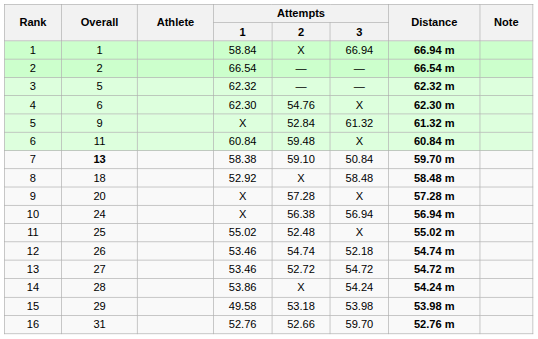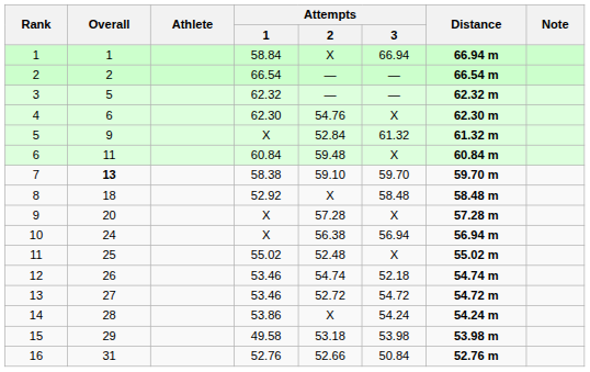 <table class="wikitable" style=" text-align:center; font-size:110%;" width="95%">
 <tr>
 <th rowspan="2">Rank</th>
 <th rowspan="2">Overall</th>
 <th rowspan="2">Athlete</th>
 <th colspan="3">Attempts</th>
 <th rowspan="2">Distance</th>
 <th rowspan="2">Note</th>
 </tr>
 <tr>
 <th>1</th>
 <th>2</th>
 <th>3</th>
 </tr>
 <tr style="background:#ccffcc;">
 <td>1</td>
 <td>1</td>
 <td align=left></td>
 <td>58.84</td>
 <td>X</td>
 <td>66.94</td>
 <td><strong>66.94 m </strong></td>
 <td></td>
 </tr>
 <tr style="background:#ccffcc;">
 <td>2</td>
 <td>2</td>
 <td align=left></td>
 <td>66.54</td>
 <td>—</td>
 <td>—</td>
 <td><strong>66.54 m </strong></td>
 <td></td>
 </tr>
 <tr style="background:#ddffdd;">
 <td>3</td>
 <td>5</td>
 <td align=left></td>
 <td>62.32</td>
 <td>—</td>
 <td>—</td>
 <td><strong>62.32 m </strong></td>
 <td></td>
 </tr>
 <tr style="background:#ddffdd;">
 <td>4</td>
 <td>6</td>
 <td align=left></td>
 <td>62.30</td>
 <td>54.76</td>
 <td>X</td>
 <td><strong>62.30 m </strong></td>
 <td></td>
 </tr>
 <tr style="background:#ddffdd;">
 <td>5</td>
 <td>9</td>
 <td align=left></td>
 <td>X</td>
 <td>52.84</td>
 <td>61.32</td>
 <td><strong>61.32 m </strong></td>
 <td></td>
 </tr>
 <tr style="background:#ddffdd;">
 <td>6</td>
 <td>11</td>
 <td align=left></td>
 <td>60.84</td>
 <td>59.48</td>
 <td>X</td>
 <td><strong>60.84 m </strong></td>
 <td></td>
 </tr>
 <tr>
 <td>7</td>
 <td><strong>13</strong></td>
 <td align=left></td>
 <td>58.38</td>
 <td>59.10</td>
-<td>50.84</td>
+<td>59.70</td>
 <td><strong>59.70 m </strong></td>
 <td></td>
 </tr>
 <tr>
 <td>8</td>
 <td>18</td>
 <td align=left></td>
 <td>52.92</td>
 <td>X</td>
 <td>58.48</td>
 <td><strong>58.48 m </strong></td>
 <td></td>
 </tr>
 <tr>
 <td>9</td>
 <td>20</td>
 <td align=left></td>
 <td>X</td>
 <td>57.28</td>
 <td>X</td>
 <td><strong>57.28 m </strong></td>
 <td></td>
 </tr>
 <tr>
 <td>10</td>
 <td>24</td>
 <td align=left></td>
 <td>X</td>
 <td>56.38</td>
 <td>56.94</td>
 <td><strong>56.94 m </strong></td>
 <td></td>
 </tr>
 <tr>
 <td>11</td>
 <td>25</td>
 <td align=left></td>
 <td>55.02</td>
 <td>52.48</td>
 <td>X</td>
 <td><strong>55.02 m </strong></td>
 <td></td>
 </tr>
 <tr>
 <td>12</td>
 <td>26</td>
 <td align=left></td>
 <td>53.46</td>
 <td>54.74</td>
 <td>52.18</td>
 <td><strong>54.74 m </strong></td>
 <td></td>
 </tr>
 <tr>
 <td>13</td>
 <td>27</td>
 <td align=left></td>
 <td>53.46</td>
 <td>52.72</td>
 <td>54.72</td>
 <td><strong>54.72 m </strong></td>
 <td></td>
 </tr>
 <tr>
 <td>14</td>
 <td>28</td>
 <td align=left></td>
 <td>53.86</td>
 <td>X</td>
 <td>54.24</td>
 <td><strong>54.24 m </strong></td>
 <td></td>
 </tr>
 <tr>
 <td>15</td>
 <td>29</td>
 <td align=left></td>
 <td>49.58</td>
 <td>53.18</td>
 <td>53.98</td>
 <td><strong>53.98 m </strong></td>
 <td></td>
 </tr>
 <tr>
 <td>16</td>
 <td>31</td>
 <td align=left></td>
 <td>52.76</td>
 <td>52.66</td>
-<td>59.70</td>
+<td>50.84</td>
 <td><strong>52.76 m </strong></td>
 <td></td>
 </tr>
 </table>
